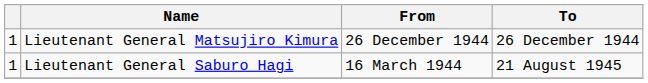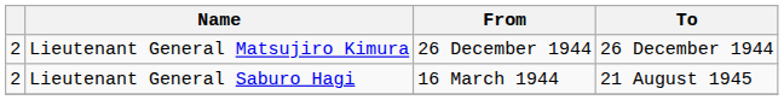 <table class=wikitable>
 <tr>
 <th></th>
 <th>Name</th>
 <th>From</th>
 <th>To</th>
 </tr>
 <tr>
-<td>1</td>
+<td>2</td>
 <td>Lieutenant General <a href='#'>Matsujiro Kimura</a></td>
 <td>26 December 1944</td>
 <td>26 December 1944</td>
 </tr>
 <tr>
-<td>1</td>
+<td>2</td>
 <td>Lieutenant General <a href='#'>Saburo Hagi</a></td>
 <td>16 March 1944</td>
 <td>21 August 1945</td>
 </tr>
 <tr>
 </tr>
 </table>
